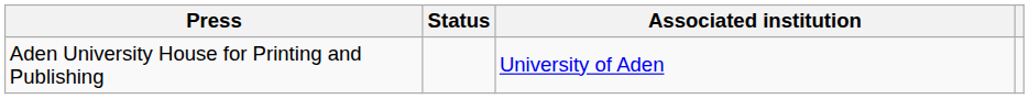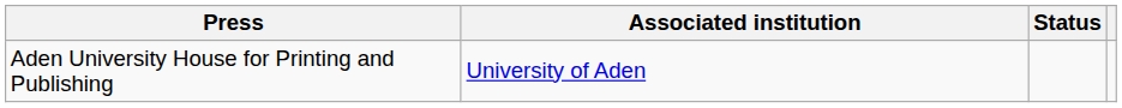 <table class="wikitable sortable">
 <tr>
 <th style="width:20em">Press</th>
+<th style="width:25em">Associated institution</th>
 <th>Status</th>
-<th style="width:25em">Associated institution</th>
 <th></th>
 </tr>
 <tr>
 <td>Aden University House for Printing and Publishing</td>
+<td><a href='#'>University of Aden</a></td>
 <td></td>
-<td><a href='#'>University of Aden</a></td>
 <td></td>
 </tr>
 </table>
